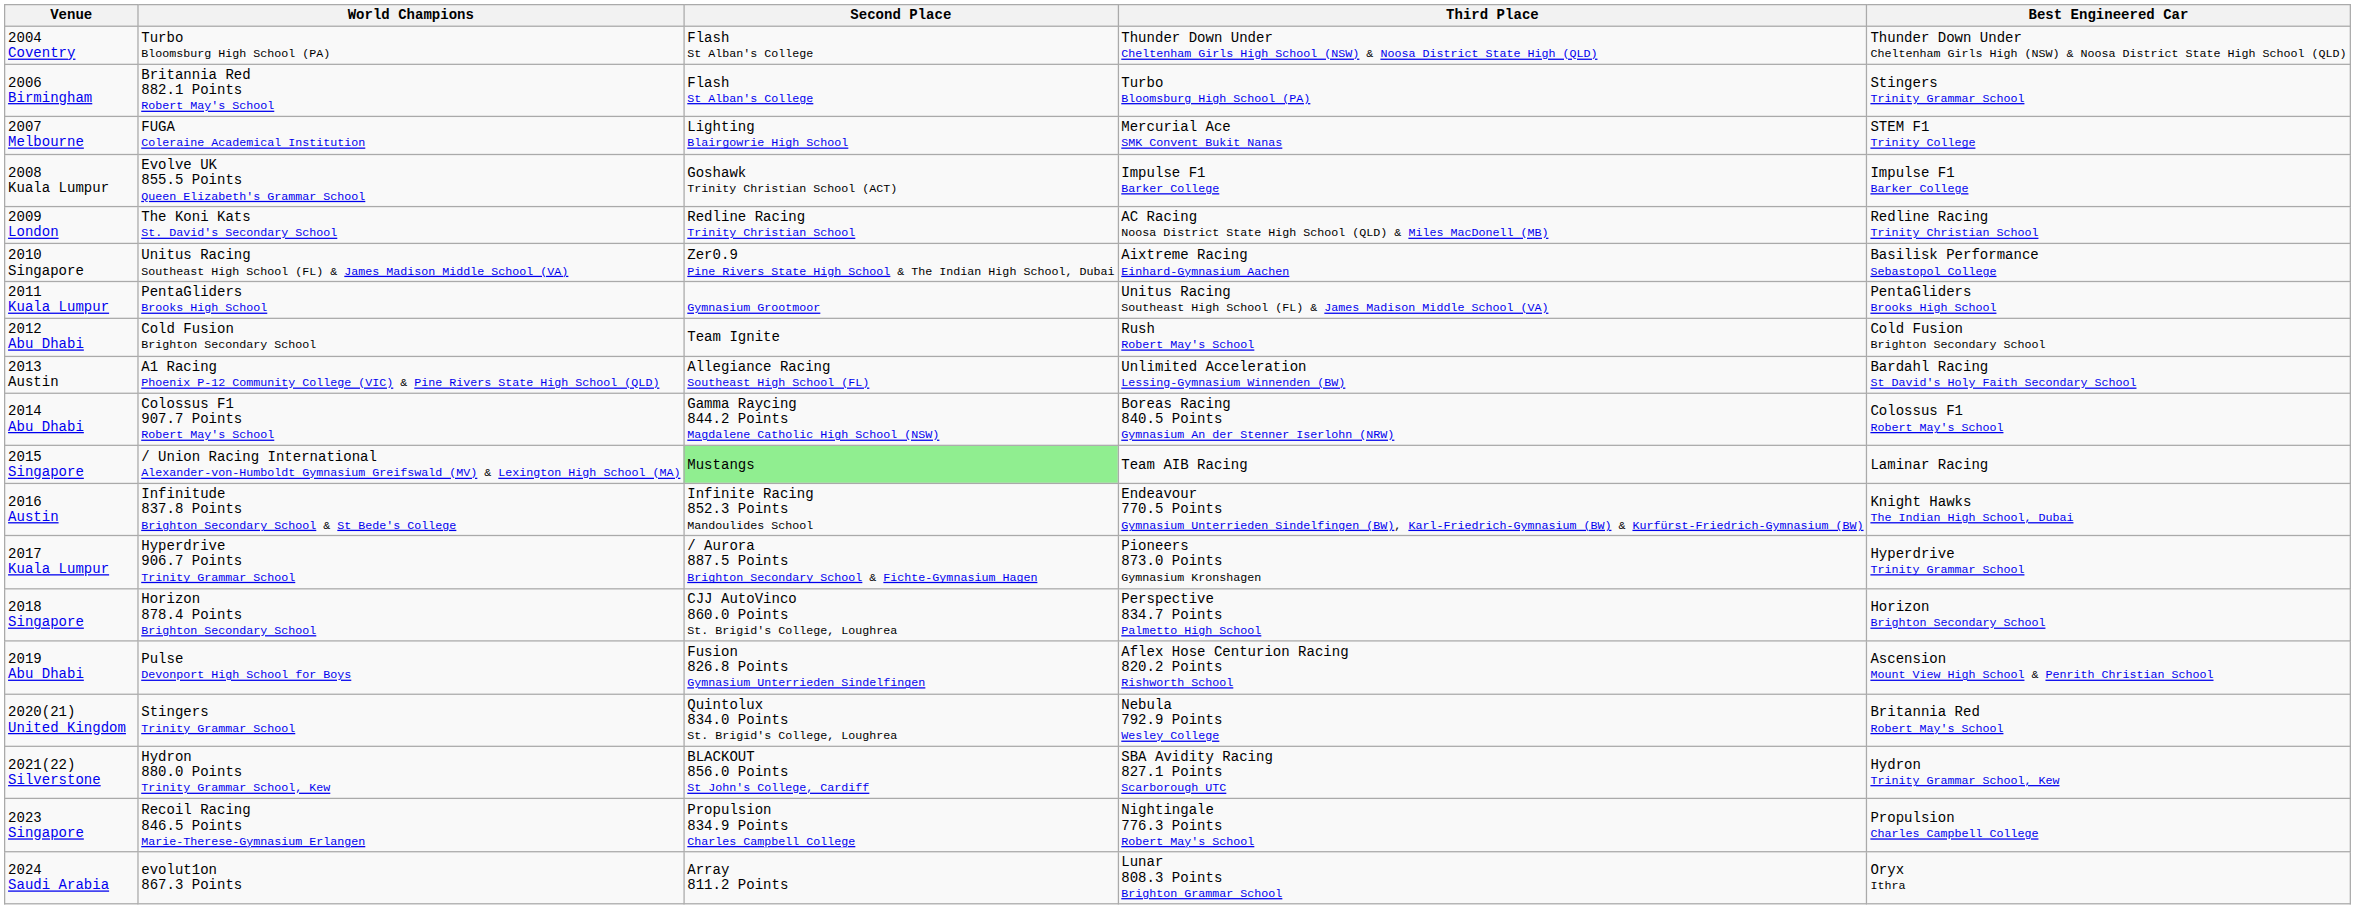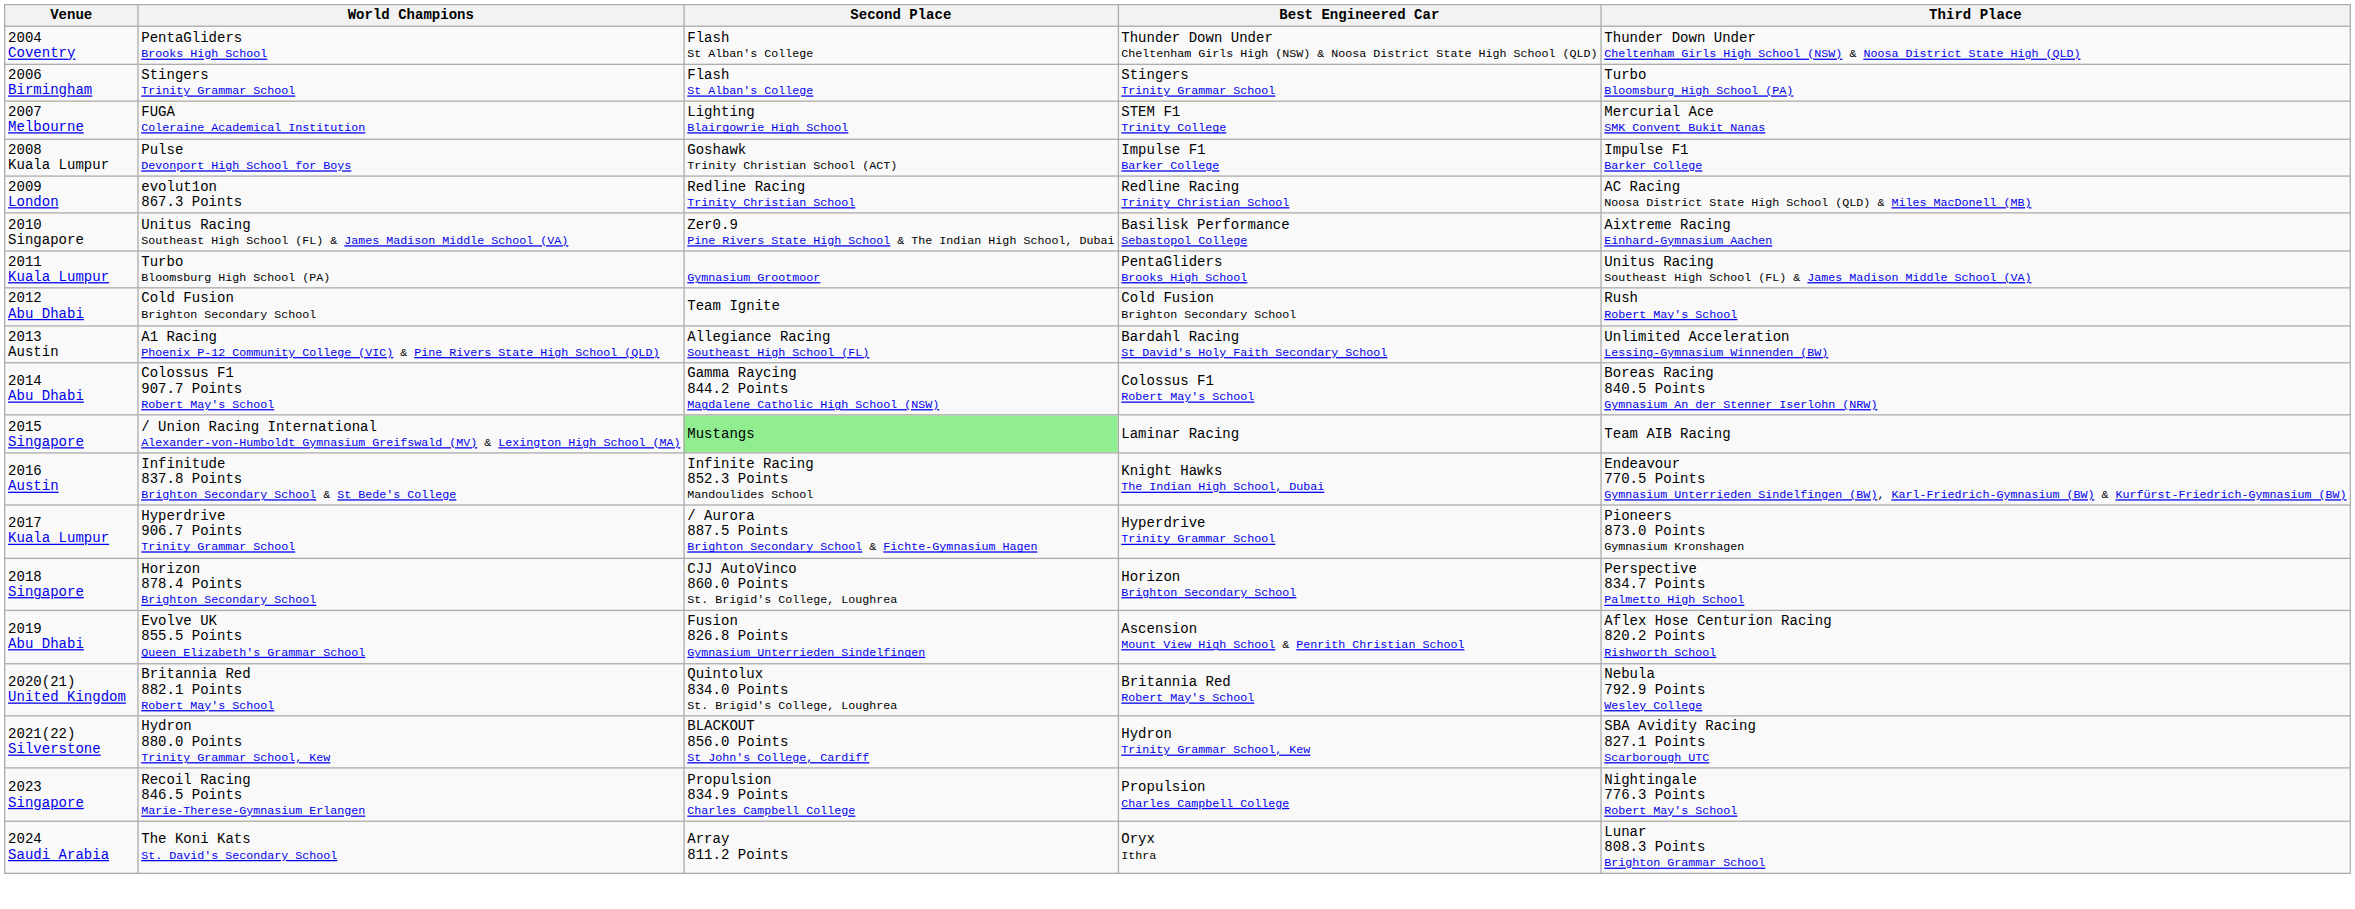 <table class="wikitable sticky-header" style="font-size: 85%;">
 <tr>
 <th style=min-width:9em>Venue</th>
 <th>World Champions</th>
 <th>Second Place</th>
+<th>Best Engineered Car</th>
 <th>Third Place</th>
-<th>Best Engineered Car</th>
 </tr>
 <tr>
 <td>2004<br> <a href='#'>Coventry</a></td>
-<td> Turbo<br><small>Bloomsburg High School (PA)</small></td>
+<td> PentaGliders<br><small><a href='#'>Brooks High School</a></small></td>
 <td> Flash<br><small>St Alban's College</small></td>
+<td> Thunder Down Under<br><small>Cheltenham Girls High (NSW) & Noosa District State High School (QLD)</small></td>
 <td> Thunder Down Under<br><small><a href='#'>Cheltenham Girls High School (NSW)</a> & <a href='#'>Noosa District State High (QLD)</a></small></td>
-<td> Thunder Down Under<br><small>Cheltenham Girls High (NSW) & Noosa District State High School (QLD)</small></td>
 </tr>
 <tr>
 <td>2006<br> <a href='#'>Birmingham</a></td>
-<td> Britannia Red<br>882.1 Points<br><small><a href='#'>Robert May's School</a></small></td>
+<td> Stingers<br><small><a href='#'>Trinity Grammar School</a></small></td>
 <td> Flash<br><small><a href='#'>St Alban's College</a></small></td>
+<td> Stingers<br><small><a href='#'>Trinity Grammar School</a></small></td>
 <td> Turbo<br><small><a href='#'>Bloomsburg High School (PA)</a></small></td>
-<td> Stingers<br><small><a href='#'>Trinity Grammar School</a></small></td>
 </tr>
 <tr>
 <td>2007<br> <a href='#'>Melbourne</a></td>
 <td> FUGA<br><small><a href='#'>Coleraine Academical Institution</a></small></td>
 <td> Lighting<br><small><a href='#'>Blairgowrie High School</a></small></td>
+<td> STEM F1<br><small><a href='#'>Trinity College</a></small></td>
 <td> Mercurial Ace<br><small><a href='#'>SMK Convent Bukit Nanas</a></small></td>
-<td> STEM F1<br><small><a href='#'>Trinity College</a></small></td>
 </tr>
 <tr>
 <td>2008<br> Kuala Lumpur</td>
-<td> Evolve UK<br>855.5 Points<br><small><a href='#'>Queen Elizabeth's Grammar School</a></small></td>
+<td> Pulse<br><small><a href='#'>Devonport High School for Boys</a></small></td>
 <td> Goshawk<br><small>Trinity Christian School (ACT)</small></td>
 <td> Impulse F1<br><small><a href='#'>Barker College</a></small></td>
 <td> Impulse F1<br><small><a href='#'>Barker College</a></small></td>
 </tr>
 <tr>
 <td>2009<br> <a href='#'>London</a></td>
-<td> The Koni Kats<br><small><a href='#'>St. David's Secondary School</a></small></td>
+<td> evolut1on<br>867.3 Points<br><small></small></td>
+<td> Redline Racing<br><small><a href='#'>Trinity Christian School</a></small></td>
 <td> Redline Racing<br><small><a href='#'>Trinity Christian School</a></small></td>
 <td> AC Racing<br><small>Noosa District State High School (QLD) & <a href='#'>Miles MacDonell (MB)</a></small></td>
-<td> Redline Racing<br><small><a href='#'>Trinity Christian School</a></small></td>
 </tr>
 <tr>
 <td>2010<br> Singapore</td>
 <td> Unitus Racing<br><small>Southeast High School (FL) & <a href='#'>James Madison Middle School (VA)</a></small></td>
 <td> Zer0.9<br><small><a href='#'>Pine Rivers State High School</a> & The Indian High School, Dubai</small></td>
+<td> Basilisk Performance<br><small><a href='#'>Sebastopol College</a></small></td>
 <td> Aixtreme Racing<br><small><a href='#'>Einhard-Gymnasium Aachen</a></small></td>
-<td> Basilisk Performance<br><small><a href='#'>Sebastopol College</a></small></td>
 </tr>
 <tr>
 <td>2011<br> <a href='#'>Kuala Lumpur</a></td>
+<td> Turbo<br><small>Bloomsburg High School (PA)</small></td>
+<td> <br><small><a href='#'>Gymnasium Grootmoor</a></small></td>
 <td> PentaGliders<br><small><a href='#'>Brooks High School</a></small></td>
-<td> <br><small><a href='#'>Gymnasium Grootmoor</a></small></td>
 <td> Unitus Racing<br><small>Southeast High School (FL) & <a href='#'>James Madison Middle School (VA)</a></small></td>
-<td> PentaGliders<br><small><a href='#'>Brooks High School</a></small></td>
 </tr>
 <tr>
 <td>2012<br> <a href='#'>Abu Dhabi</a></td>
 <td> Cold Fusion<br><small>Brighton Secondary School</small></td>
 <td> Team Ignite</td>
+<td> Cold Fusion<br><small>Brighton Secondary School</small></td>
 <td> Rush <br><small><a href='#'>Robert May's School</a></small></td>
-<td> Cold Fusion<br><small>Brighton Secondary School</small></td>
 </tr>
 <tr>
 <td>2013<br> Austin</td>
 <td> A1 Racing<br><small><a href='#'>Phoenix P-12 Community College (VIC)</a> & <a href='#'>Pine Rivers State High School (QLD)</a></small></td>
 <td> Allegiance Racing<br><small><a href='#'>Southeast High School (FL)</a></small></td>
+<td> Bardahl Racing<br><small><a href='#'>St David's Holy Faith Secondary School</a></small></td>
 <td> Unlimited Acceleration<br><small><a href='#'>Lessing-Gymnasium Winnenden (BW)</a></small></td>
-<td> Bardahl Racing<br><small><a href='#'>St David's Holy Faith Secondary School</a></small></td>
 </tr>
 <tr>
 <td>2014<br> <a href='#'>Abu Dhabi</a></td>
 <td> Colossus F1<br>907.7 Points<br><small><a href='#'>Robert May's School</a></small></td>
 <td> Gamma Raycing<br>844.2 Points<br><small><a href='#'>Magdalene Catholic High School (NSW)</a></small></td>
+<td> Colossus F1<br><small><a href='#'>Robert May's School</a></small></td>
 <td> Boreas Racing<br>840.5 Points<br><small><a href='#'>Gymnasium An der Stenner Iserlohn (NRW)</a></small></td>
-<td> Colossus F1<br><small><a href='#'>Robert May's School</a></small></td>
 </tr>
 <tr>
 <td>2015<br> <a href='#'>Singapore</a></td>
 <td>/ Union Racing International<br><small><a href='#'>Alexander-von-Humboldt Gymnasium Greifswald (MV)</a> & <a href='#'>Lexington High School (MA)</a></small></td>
 <td style="background: lightgreen;"> Mustangs</td>
+<td> Laminar Racing</td>
 <td> Team AIB Racing</td>
-<td> Laminar Racing</td>
 </tr>
 <tr>
 <td>2016<br> <a href='#'>Austin</a></td>
 <td> Infinitude<br>837.8 Points<br><small><a href='#'>Brighton Secondary School</a> & <a href='#'>St Bede's College</a></small></td>
 <td> Infinite Racing<br>852.3 Points<br><small>Mandoulides School</small></td>
+<td> Knight Hawks<br><small><a href='#'>The Indian High School, Dubai</a></small></td>
 <td> Endeavour<br>770.5 Points<br><small><a href='#'>Gymnasium Unterrieden Sindelfingen (BW)</a>, <a href='#'>Karl-Friedrich-Gymnasium (BW)</a> & <a href='#'>Kurfürst-Friedrich-Gymnasium (BW)</a></small></td>
-<td> Knight Hawks<br><small><a href='#'>The Indian High School, Dubai</a></small></td>
 </tr>
 <tr>
 <td>2017<br> <a href='#'>Kuala Lumpur</a></td>
 <td> Hyperdrive<br>906.7 Points<br><small><a href='#'>Trinity Grammar School</a></small></td>
 <td>/ Aurora<br>887.5 Points<br><small><a href='#'>Brighton Secondary School</a> & <a href='#'>Fichte-Gymnasium Hagen</a></small></td>
+<td> Hyperdrive<br><small><a href='#'>Trinity Grammar School</a></small></td>
 <td> Pioneers<br>873.0 Points<br><small>Gymnasium Kronshagen</small></td>
-<td> Hyperdrive<br><small><a href='#'>Trinity Grammar School</a></small></td>
 </tr>
 <tr>
 <td>2018<br> <a href='#'>Singapore</a></td>
 <td> Horizon<br>878.4 Points<br><small><a href='#'>Brighton Secondary School</a></small></td>
 <td> CJJ AutoVinco<br>860.0 Points<br><small>St. Brigid's College, Loughrea</small></td>
+<td> Horizon<br><small><a href='#'>Brighton Secondary School</a></small></td>
 <td> Perspective<br>834.7 Points<br><small><a href='#'>Palmetto High School</a></small></td>
-<td> Horizon<br><small><a href='#'>Brighton Secondary School</a></small></td>
 </tr>
 <tr>
 <td>2019<br> <a href='#'>Abu Dhabi</a></td>
-<td> Pulse<br><small><a href='#'>Devonport High School for Boys</a></small></td>
+<td> Evolve UK<br>855.5 Points<br><small><a href='#'>Queen Elizabeth's Grammar School</a></small></td>
 <td> Fusion<br>826.8 Points<br><small><a href='#'>Gymnasium Unterrieden Sindelfingen</a></small></td>
+<td> Ascension<br><small><a href='#'>Mount View High School</a> & <a href='#'>Penrith Christian School</a></small></td>
 <td> Aflex Hose Centurion Racing<br>820.2 Points<br><small><a href='#'>Rishworth School</a></small></td>
-<td> Ascension<br><small><a href='#'>Mount View High School</a> & <a href='#'>Penrith Christian School</a></small></td>
 </tr>
 <tr>
 <td>2020(21)<br> <a href='#'>United Kingdom</a></td>
-<td> Stingers<br><small><a href='#'>Trinity Grammar School</a></small></td>
+<td> Britannia Red<br>882.1 Points<br><small><a href='#'>Robert May's School</a></small></td>
 <td> Quintolux<br>834.0 Points<br><small>St. Brigid's College, Loughrea</small></td>
+<td> Britannia Red<br><small><a href='#'>Robert May's School</a></small></td>
 <td> Nebula<br>792.9 Points<br><small><a href='#'>Wesley College</a></small></td>
-<td> Britannia Red<br><small><a href='#'>Robert May's School</a></small></td>
 </tr>
 <tr>
 <td>2021(22)<br> <a href='#'>Silverstone</a></td>
 <td> Hydron<br>880.0 Points<br><small><a href='#'>Trinity Grammar School, Kew</a></small></td>
 <td> BLACKOUT<br>856.0 Points<br><small><a href='#'>St John's College, Cardiff</a></small></td>
+<td> Hydron<br><small><a href='#'>Trinity Grammar School, Kew</a></small></td>
 <td> SBA Avidity Racing<br>827.1 Points<br><small><a href='#'>Scarborough UTC</a></small></td>
-<td> Hydron<br><small><a href='#'>Trinity Grammar School, Kew</a></small></td>
 </tr>
 <tr>
 <td>2023<br> <a href='#'>Singapore</a></td>
 <td> Recoil Racing<br>846.5 Points<br><small><a href='#'>Marie-Therese-Gymnasium Erlangen</a></small></td>
 <td> Propulsion<br>834.9 Points<br><small><a href='#'>Charles Campbell College</a></small></td>
+<td> Propulsion<br><small><a href='#'>Charles Campbell College</a></small></td>
 <td> Nightingale<br>776.3 Points<br><small><a href='#'>Robert May's School</a></small></td>
-<td> Propulsion<br><small><a href='#'>Charles Campbell College</a></small></td>
 </tr>
 <tr>
 <td>2024<br> <a href='#'>Saudi Arabia</a></td>
-<td> evolut1on<br>867.3 Points<br><small></small></td>
+<td> The Koni Kats<br><small><a href='#'>St. David's Secondary School</a></small></td>
 <td> Array<br>811.2 Points<br><small></small></td>
+<td> Oryx<br><small>Ithra</small></td>
 <td> Lunar<br>808.3 Points<br><small><a href='#'>Brighton Grammar School</a></small></td>
-<td> Oryx<br><small>Ithra</small></td>
 </tr>
 </table>
